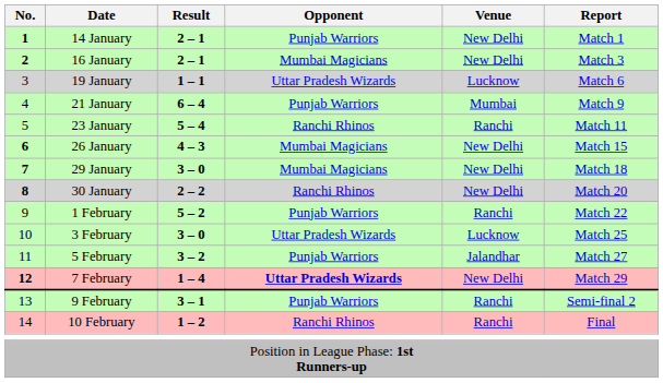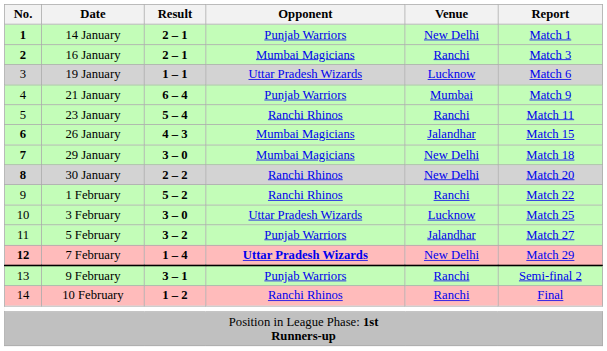 <table class=wikitable style="width:60%;text-align:center; border:none">
 <tr>
 <th>No.</th>
 <th>Date</th>
 <th>Result</th>
 <th>Opponent</th>
 <th>Venue</th>
 <th>Report</th>
 </tr>
 <tr style="background:#c3fdb8;">
 <td><strong>1</strong></td>
 <td>14 January</td>
 <td><strong>2 – 1</strong></td>
 <td><a href='#'>Punjab Warriors</a></td>
 <td><a href='#'>New Delhi</a></td>
 <td><a href='#'>Match 1</a></td>
 </tr>
 <tr style="background:#c3fdb8;">
 <td><strong>2</strong></td>
 <td>16 January</td>
 <td><strong>2 – 1</strong></td>
 <td><a href='#'>Mumbai Magicians</a></td>
-<td><a href='#'>New Delhi</a></td>
+<td><a href='#'>Ranchi</a></td>
 <td><a href='#'>Match 3</a></td>
 </tr>
 <tr style="background:#d3d3d3;">
 <td>3</td>
 <td>19 January</td>
 <td><strong>1 – 1</strong></td>
 <td><a href='#'>Uttar Pradesh Wizards</a></td>
 <td><a href='#'>Lucknow</a></td>
 <td><a href='#'>Match 6</a></td>
 </tr>
 <tr style="background:#c3fdb8;">
 <td>4</td>
 <td>21 January</td>
 <td><strong>6 – 4</strong></td>
 <td><a href='#'>Punjab Warriors</a></td>
 <td><a href='#'>Mumbai</a></td>
 <td><a href='#'>Match 9</a></td>
 </tr>
 <tr style="background:#c3fdb8;">
 <td>5</td>
 <td>23 January</td>
 <td><strong>5 – 4</strong></td>
 <td><a href='#'>Ranchi Rhinos</a></td>
 <td><a href='#'>Ranchi</a></td>
 <td><a href='#'>Match 11</a></td>
 </tr>
 <tr style="background:#c3fdb8;">
 <td><strong>6</strong></td>
 <td>26 January</td>
 <td><strong>4 – 3</strong></td>
 <td><a href='#'>Mumbai Magicians</a></td>
-<td><a href='#'>New Delhi</a></td>
+<td><a href='#'>Jalandhar</a></td>
 <td><a href='#'>Match 15</a></td>
 </tr>
 <tr style="background:#c3fdb8;">
 <td><strong>7</strong></td>
 <td>29 January</td>
 <td><strong>3 – 0</strong></td>
 <td><a href='#'>Mumbai Magicians</a></td>
 <td><a href='#'>New Delhi</a></td>
 <td><a href='#'>Match 18</a></td>
 </tr>
 <tr style="background:#d3d3d3;">
 <td><strong>8</strong></td>
 <td>30 January</td>
 <td><strong>2 – 2</strong></td>
 <td><a href='#'>Ranchi Rhinos</a></td>
 <td><a href='#'>New Delhi</a></td>
 <td><a href='#'>Match 20</a></td>
 </tr>
 <tr style="background:#c3fdb8;">
 <td>9</td>
 <td>1 February</td>
 <td><strong>5 – 2</strong></td>
-<td><a href='#'>Punjab Warriors</a></td>
+<td><a href='#'>Ranchi Rhinos</a></td>
 <td><a href='#'>Ranchi</a></td>
 <td><a href='#'>Match 22</a></td>
 </tr>
 <tr style="background:#c3fdb8;">
 <td>10</td>
 <td>3 February</td>
 <td><strong>3 – 0</strong></td>
 <td><a href='#'>Uttar Pradesh Wizards</a></td>
 <td><a href='#'>Lucknow</a></td>
 <td><a href='#'>Match 25</a></td>
 </tr>
 <tr style="background:#c3fdb8;">
 <td>11</td>
 <td>5 February</td>
 <td><strong>3 – 2</strong></td>
 <td><a href='#'>Punjab Warriors</a></td>
 <td><a href='#'>Jalandhar</a></td>
 <td><a href='#'>Match 27</a></td>
 </tr>
 <tr style="background:#fbb;">
 <td><strong>12</strong></td>
 <td>7 February</td>
 <td><strong>1 – 4</strong></td>
 <td><strong><a href='#'>Uttar Pradesh Wizards</a></strong></td>
 <td><a href='#'>New Delhi</a></td>
 <td><a href='#'>Match 29</a></td>
 </tr>
 <tr style="border-top:2px solid black; background:#c3fdb8;">
 <td>13</td>
 <td>9 February</td>
 <td><strong>3 – 1</strong></td>
 <td><a href='#'>Punjab Warriors</a></td>
 <td><a href='#'>Ranchi</a></td>
 <td><a href='#'>Semi-final 2</a></td>
 </tr>
 <tr style="background:#fbb;">
 <td>14</td>
 <td>10 February</td>
 <td><strong>1 – 2</strong></td>
 <td><a href='#'>Ranchi Rhinos</a></td>
 <td><a href='#'>Ranchi</a></td>
 <td><a href='#'>Final</a></td>
 </tr>
 <tr>
 <td colspan="6" style="background:#ffffff; border:none"></td>
 </tr>
 <tr style="background:silver;">
 <td colspan="6">Position in League Phase: <strong>1st</strong><br> <strong>Runners-up</strong></td>
 </tr>
 </table>
